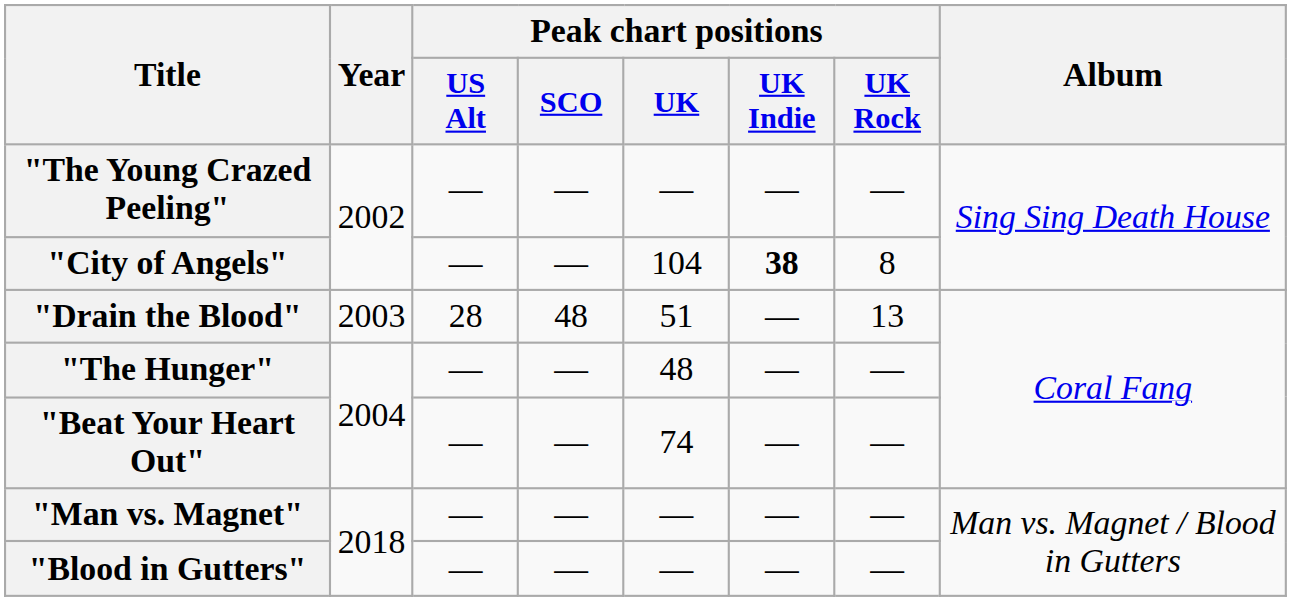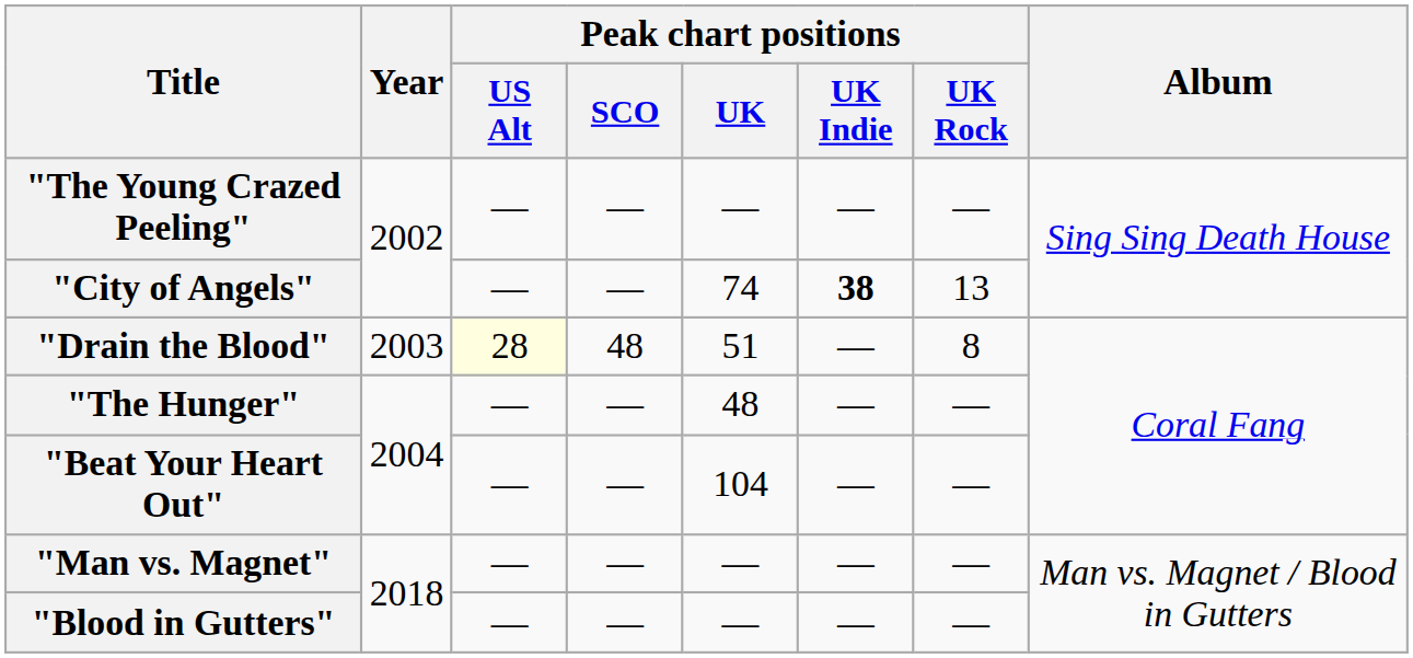 <table class="wikitable plainrowheaders" style="text-align:center">
 <tr>
 <th scope="col" rowspan="2">Title</th>
 <th scope="col" rowspan="2">Year</th>
 <th scope="col" colspan="5">Peak chart positions</th>
 <th scope="col" rowspan="2">Album</th>
 </tr>
 <tr>
 <th scope="col" style="width:3em;font-size:90%;"><a href='#'>US<br>Alt</a><br></th>
 <th scope="col" style="width:3em;font-size:90%;"><a href='#'>SCO</a><br></th>
 <th scope="col" style="width:3em;font-size:90%;"><a href='#'>UK</a><br></th>
 <th scope="col" style="width:3em;font-size:90%;"><a href='#'>UK<br>Indie</a><br></th>
 <th scope="col" style="width:3em;font-size:90%;"><a href='#'>UK<br>Rock</a><br></th>
 </tr>
 <tr>
 <th scope="row">"The Young Crazed Peeling"</th>
 <td rowspan="2">2002</td>
 <td style="text-align:center;">—</td>
 <td style="text-align:center;">—</td>
 <td style="text-align:center;">—</td>
 <td style="text-align:center;">—</td>
 <td style="text-align:center;">—</td>
 <td rowspan="2"><em><a href='#'>Sing Sing Death House</a></em></td>
 </tr>
 <tr>
 <th scope="row">"City of Angels"</th>
 <td style="text-align:center;">—</td>
 <td style="text-align:center;">—</td>
-<td style="text-align:center;">104</td>
+<td style="text-align:center;">74</td>
 <td style="text-align:center;"><strong>38</strong></td>
-<td style="text-align:center;">8</td>
+<td style="text-align:center;">13</td>
 </tr>
 <tr>
 <th scope="row">"Drain the Blood"</th>
 <td>2003</td>
-<td style="text-align:center;">28</td>
+<td style="background: lightyellow; text-align:center;">28</td>
 <td style="text-align:center;">48</td>
 <td style="text-align:center;">51</td>
 <td style="text-align:center;">—</td>
-<td style="text-align:center;">13</td>
+<td style="text-align:center;">8</td>
 <td rowspan="3"><em><a href='#'>Coral Fang</a></em></td>
 </tr>
 <tr>
 <th scope="row">"The Hunger"</th>
 <td rowspan="2">2004</td>
 <td style="text-align:center;">—</td>
 <td style="text-align:center;">—</td>
 <td style="text-align:center;">48</td>
 <td style="text-align:center;">—</td>
 <td style="text-align:center;">—</td>
 </tr>
 <tr>
 <th scope="row">"Beat Your Heart Out"</th>
 <td style="text-align:center;">—</td>
 <td style="text-align:center;">—</td>
-<td style="text-align:center;">74</td>
+<td style="text-align:center;">104</td>
 <td style="text-align:center;">—</td>
 <td style="text-align:center;">—</td>
 </tr>
 <tr>
 <th scope="row">"Man vs. Magnet"</th>
 <td rowspan="2">2018</td>
 <td style="text-align:center;">—</td>
 <td style="text-align:center;">—</td>
 <td style="text-align:center;">—</td>
 <td style="text-align:center;">—</td>
 <td style="text-align:center;">—</td>
 <td rowspan="2"><em>Man vs. Magnet / Blood in Gutters</em></td>
 </tr>
 <tr>
 <th scope="row">"Blood in Gutters"</th>
 <td style="text-align:center;">—</td>
 <td style="text-align:center;">—</td>
 <td style="text-align:center;">—</td>
 <td style="text-align:center;">—</td>
 <td style="text-align:center;">—</td>
 </tr>
 </table>
